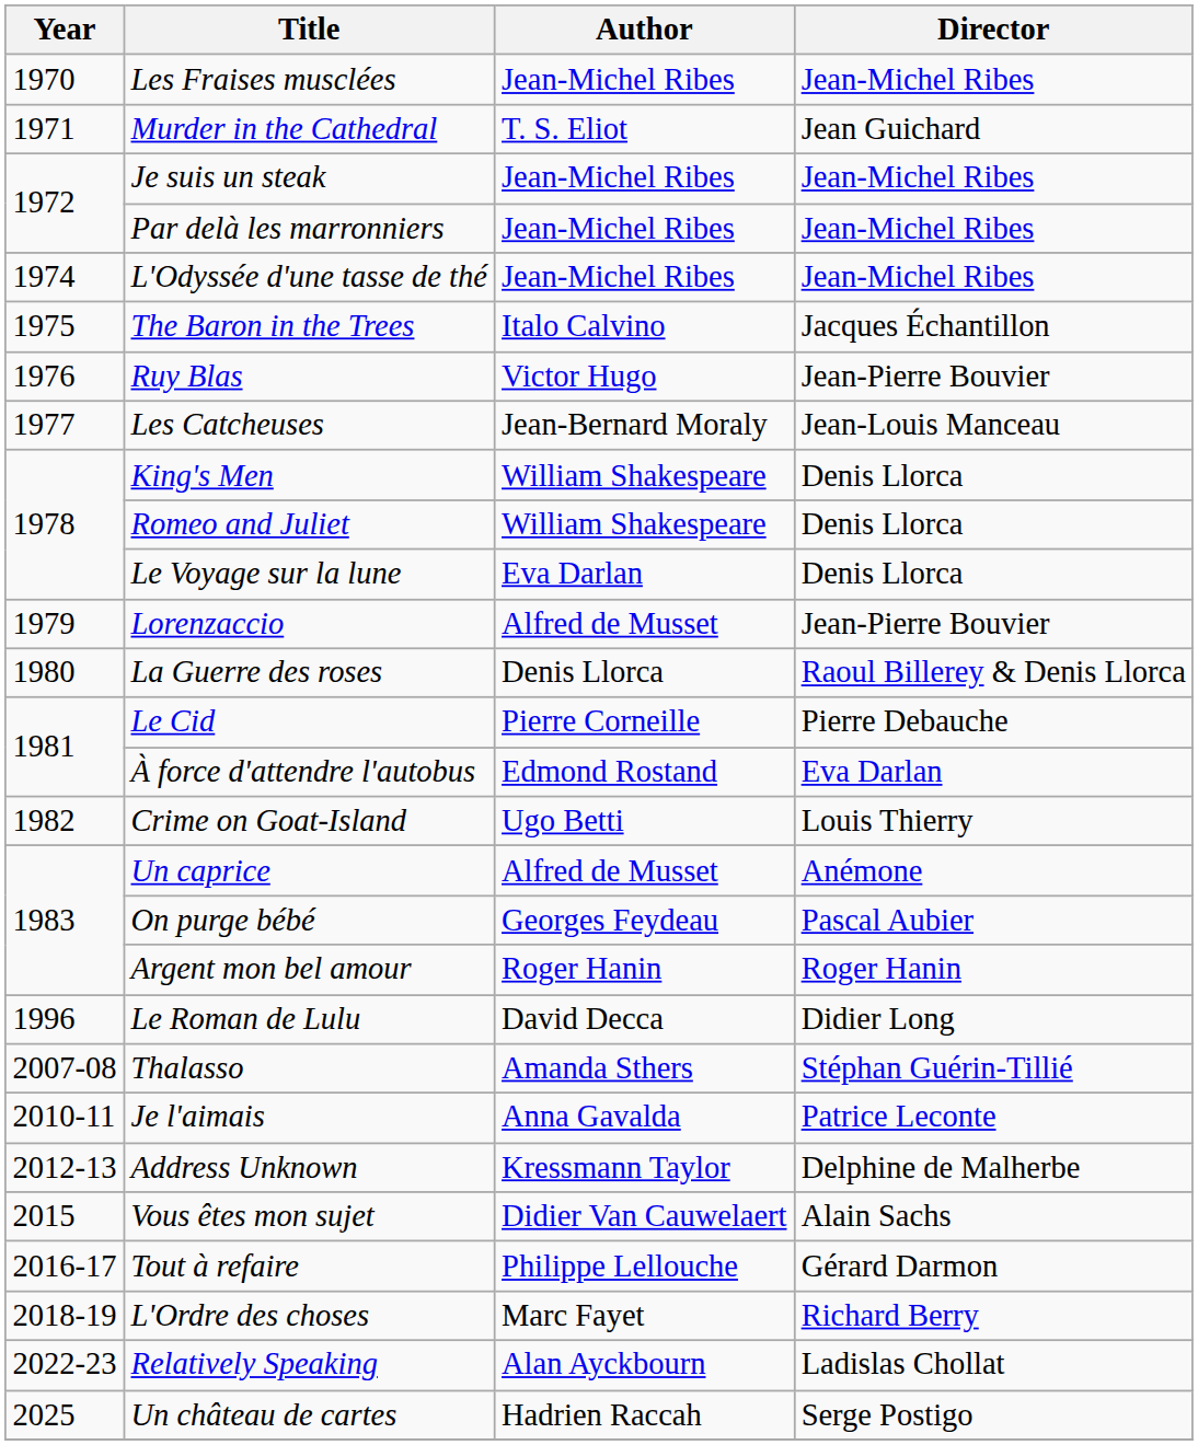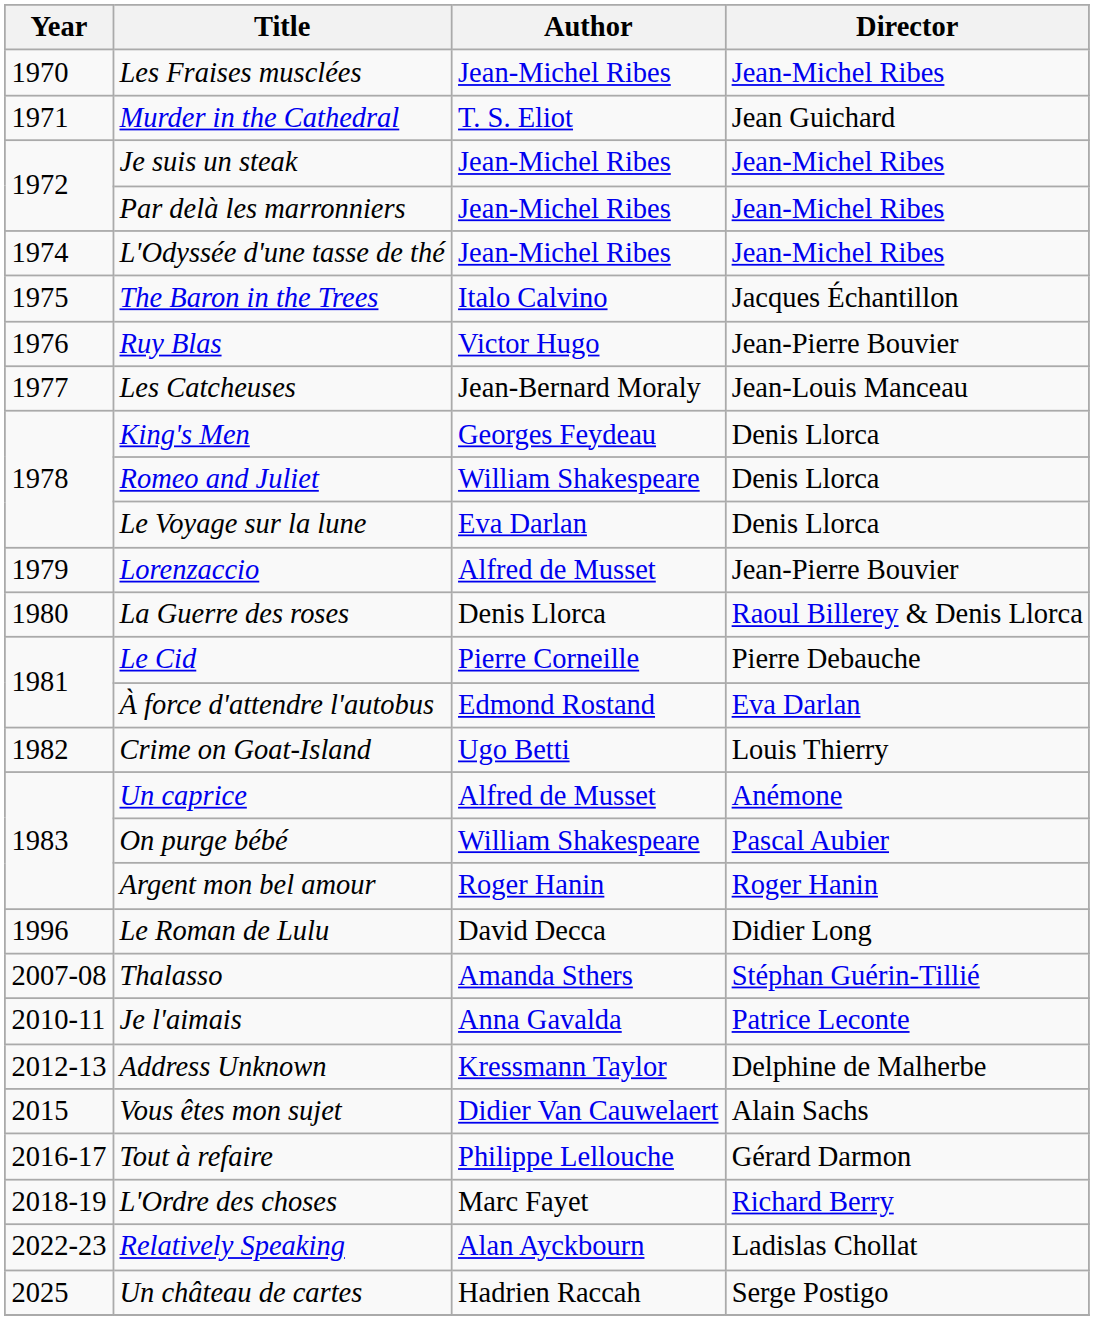 <table class="wikitable">
 <tr>
 <th>Year</th>
 <th>Title</th>
 <th>Author</th>
 <th>Director</th>
 </tr>
 <tr>
 <td>1970</td>
 <td><em>Les Fraises musclées</em></td>
 <td><a href='#'>Jean-Michel Ribes</a></td>
 <td><a href='#'>Jean-Michel Ribes</a></td>
 </tr>
 <tr>
 <td>1971</td>
 <td><em><a href='#'>Murder in the Cathedral</a></em></td>
 <td><a href='#'>T. S. Eliot</a></td>
 <td>Jean Guichard</td>
 </tr>
 <tr>
 <td rowspan=2>1972</td>
 <td><em>Je suis un steak</em></td>
 <td><a href='#'>Jean-Michel Ribes</a></td>
 <td><a href='#'>Jean-Michel Ribes</a></td>
 </tr>
 <tr>
 <td><em>Par delà les marronniers</em></td>
 <td><a href='#'>Jean-Michel Ribes</a></td>
 <td><a href='#'>Jean-Michel Ribes</a></td>
 </tr>
 <tr>
 <td>1974</td>
 <td><em>L'Odyssée d'une tasse de thé</em></td>
 <td><a href='#'>Jean-Michel Ribes</a></td>
 <td><a href='#'>Jean-Michel Ribes</a></td>
 </tr>
 <tr>
 <td>1975</td>
 <td><em><a href='#'>The Baron in the Trees</a></em></td>
 <td><a href='#'>Italo Calvino</a></td>
 <td>Jacques Échantillon</td>
 </tr>
 <tr>
 <td>1976</td>
 <td><em><a href='#'>Ruy Blas</a></em></td>
 <td><a href='#'>Victor Hugo</a></td>
 <td>Jean-Pierre Bouvier</td>
 </tr>
 <tr>
 <td>1977</td>
 <td><em>Les Catcheuses</em></td>
 <td>Jean-Bernard Moraly</td>
 <td>Jean-Louis Manceau</td>
 </tr>
 <tr>
 <td rowspan=3>1978</td>
 <td><em><a href='#'>King's Men</a></em></td>
-<td><a href='#'>William Shakespeare</a></td>
+<td><a href='#'>Georges Feydeau</a></td>
 <td>Denis Llorca</td>
 </tr>
 <tr>
 <td><em><a href='#'>Romeo and Juliet</a></em></td>
 <td><a href='#'>William Shakespeare</a></td>
 <td>Denis Llorca</td>
 </tr>
 <tr>
 <td><em>Le Voyage sur la lune</em></td>
 <td><a href='#'>Eva Darlan</a></td>
 <td>Denis Llorca</td>
 </tr>
 <tr>
 <td>1979</td>
 <td><em><a href='#'>Lorenzaccio</a></em></td>
 <td><a href='#'>Alfred de Musset</a></td>
 <td>Jean-Pierre Bouvier</td>
 </tr>
 <tr>
 <td>1980</td>
 <td><em>La Guerre des roses</em></td>
 <td>Denis Llorca</td>
 <td><a href='#'>Raoul Billerey</a> & Denis Llorca</td>
 </tr>
 <tr>
 <td rowspan=2>1981</td>
 <td><em><a href='#'>Le Cid</a></em></td>
 <td><a href='#'>Pierre Corneille</a></td>
 <td>Pierre Debauche</td>
 </tr>
 <tr>
 <td><em>À force d'attendre l'autobus</em></td>
 <td><a href='#'>Edmond Rostand</a></td>
 <td><a href='#'>Eva Darlan</a></td>
 </tr>
 <tr>
 <td>1982</td>
 <td><em>Crime on Goat-Island</em></td>
 <td><a href='#'>Ugo Betti</a></td>
 <td>Louis Thierry</td>
 </tr>
 <tr>
 <td rowspan=3>1983</td>
 <td><em><a href='#'>Un caprice</a></em></td>
 <td><a href='#'>Alfred de Musset</a></td>
 <td><a href='#'>Anémone</a></td>
 </tr>
 <tr>
 <td><em>On purge bébé</em></td>
-<td><a href='#'>Georges Feydeau</a></td>
+<td><a href='#'>William Shakespeare</a></td>
 <td><a href='#'>Pascal Aubier</a></td>
 </tr>
 <tr>
 <td><em>Argent mon bel amour</em></td>
 <td><a href='#'>Roger Hanin</a></td>
 <td><a href='#'>Roger Hanin</a></td>
 </tr>
 <tr>
 <td>1996</td>
 <td><em>Le Roman de Lulu</em></td>
 <td>David Decca</td>
 <td>Didier Long</td>
 </tr>
 <tr>
 <td>2007-08</td>
 <td><em>Thalasso</em></td>
 <td><a href='#'>Amanda Sthers</a></td>
 <td><a href='#'>Stéphan Guérin-Tillié</a></td>
 </tr>
 <tr>
 <td>2010-11</td>
 <td><em>Je l'aimais</em></td>
 <td><a href='#'>Anna Gavalda</a></td>
 <td><a href='#'>Patrice Leconte</a></td>
 </tr>
 <tr>
 <td>2012-13</td>
 <td><em>Address Unknown</em></td>
 <td><a href='#'>Kressmann Taylor</a></td>
 <td>Delphine de Malherbe</td>
 </tr>
 <tr>
 <td>2015</td>
 <td><em>Vous êtes mon sujet</em></td>
 <td><a href='#'>Didier Van Cauwelaert</a></td>
 <td>Alain Sachs</td>
 </tr>
 <tr>
 <td>2016-17</td>
 <td><em>Tout à refaire</em></td>
 <td><a href='#'>Philippe Lellouche</a></td>
 <td>Gérard Darmon</td>
 </tr>
 <tr>
 <td>2018-19</td>
 <td><em>L'Ordre des choses</em></td>
 <td>Marc Fayet</td>
 <td><a href='#'>Richard Berry</a></td>
 </tr>
 <tr>
 <td>2022-23</td>
 <td><em><a href='#'>Relatively Speaking</a></em></td>
 <td><a href='#'>Alan Ayckbourn</a></td>
 <td>Ladislas Chollat</td>
 </tr>
 <tr>
 <td>2025</td>
 <td><em>Un château de cartes</em></td>
 <td>Hadrien Raccah</td>
 <td>Serge Postigo</td>
 </tr>
 <tr>
 </tr>
 </table>
